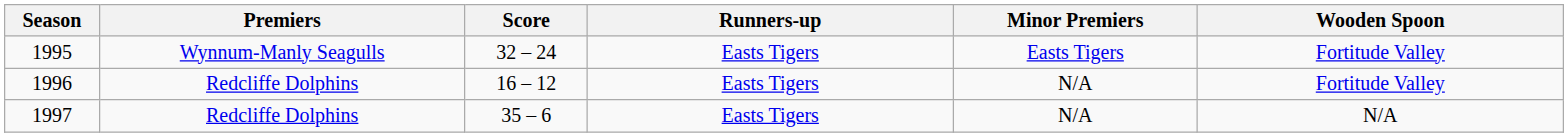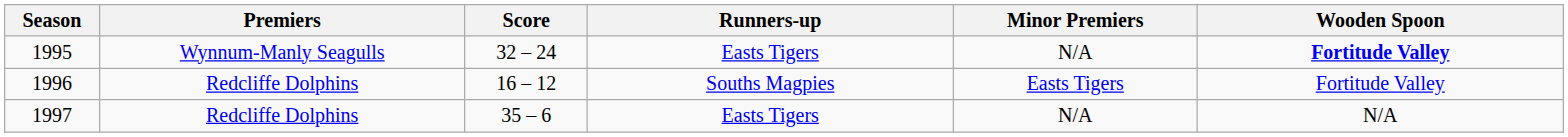 <table class="wikitable sortable" style="text-align:center;">
 <tr>
 <th width="3%">Season</th>
 <th width="15%">Premiers</th>
 <th width="5%">Score</th>
 <th width="15%">Runners-up</th>
 <th width="10%">Minor Premiers</th>
 <th width="15%">Wooden Spoon</th>
 </tr>
 <tr>
 <td>1995</td>
 <td> <a href='#'>Wynnum-Manly Seagulls</a></td>
 <td>32 – 24</td>
 <td> <a href='#'>Easts Tigers</a></td>
-<td> <a href='#'>Easts Tigers</a></td>
-<td> <a href='#'>Fortitude Valley</a></td>
+<td>N/A</td>
+<td><strong> <a href='#'>Fortitude Valley</a></strong></td>
 </tr>
 <tr>
 <td>1996</td>
 <td> <a href='#'>Redcliffe Dolphins</a></td>
 <td>16 – 12</td>
+<td> <a href='#'>Souths Magpies</a></td>
 <td> <a href='#'>Easts Tigers</a></td>
-<td>N/A</td>
 <td> <a href='#'>Fortitude Valley</a></td>
 </tr>
 <tr>
 <td>1997</td>
 <td> <a href='#'>Redcliffe Dolphins</a></td>
 <td>35 – 6</td>
 <td> <a href='#'>Easts Tigers</a></td>
 <td>N/A</td>
 <td>N/A</td>
 </tr>
 </table>
